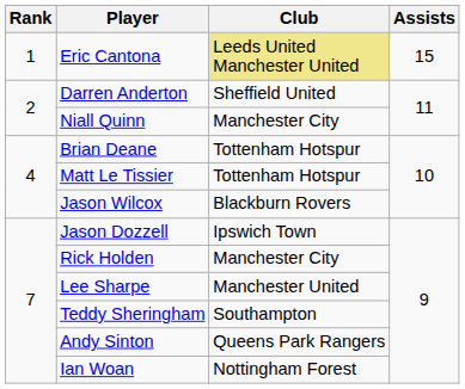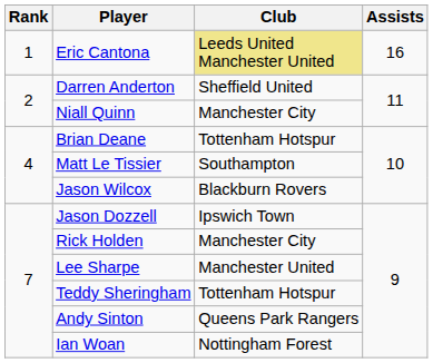 <table class="wikitable" style="text-align:center">
 <tr>
 <th>Rank</th>
 <th>Player</th>
 <th>Club</th>
 <th>Assists</th>
 </tr>
 <tr>
 <td>1</td>
 <td style="text-align:left"> <a href='#'>Eric Cantona</a></td>
 <td style="background: khaki; text-align:left">Leeds United<br>Manchester United</td>
-<td>15</td>
+<td>16</td>
 </tr>
 <tr>
 <td rowspan="2">2</td>
 <td style="text-align:left"> <a href='#'>Darren Anderton</a></td>
 <td style="text-align:left">Sheffield United</td>
 <td rowspan="2">11</td>
 </tr>
 <tr>
 <td style="text-align:left"> <a href='#'>Niall Quinn</a></td>
 <td style="text-align:left">Manchester City</td>
 </tr>
 <tr>
 <td rowspan="3">4</td>
 <td style="text-align:left"> <a href='#'>Brian Deane</a></td>
 <td style="text-align:left">Tottenham Hotspur</td>
 <td rowspan="3">10</td>
 </tr>
 <tr>
 <td style="text-align:left"> <a href='#'>Matt Le Tissier</a></td>
-<td style="text-align:left">Tottenham Hotspur</td>
+<td style="text-align:left">Southampton</td>
 </tr>
 <tr>
 <td style="text-align:left"> <a href='#'>Jason Wilcox</a></td>
 <td style="text-align:left">Blackburn Rovers</td>
 </tr>
 <tr>
 <td rowspan="6">7</td>
 <td style="text-align:left"> <a href='#'>Jason Dozzell</a></td>
 <td style="text-align:left">Ipswich Town</td>
 <td rowspan="6">9</td>
 </tr>
 <tr>
 <td style="text-align:left"> <a href='#'>Rick Holden</a></td>
 <td style="text-align:left">Manchester City</td>
 </tr>
 <tr>
 <td style="text-align:left"> <a href='#'>Lee Sharpe</a></td>
 <td style="text-align:left">Manchester United</td>
 </tr>
 <tr>
 <td style="text-align:left"> <a href='#'>Teddy Sheringham</a></td>
-<td style="text-align:left">Southampton</td>
+<td style="text-align:left">Tottenham Hotspur</td>
 </tr>
 <tr>
 <td style="text-align:left"> <a href='#'>Andy Sinton</a></td>
 <td style="text-align:left">Queens Park Rangers</td>
 </tr>
 <tr>
 <td style="text-align:left"> <a href='#'>Ian Woan</a></td>
 <td style="text-align:left">Nottingham Forest</td>
 </tr>
 </table>
